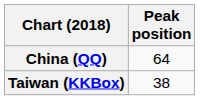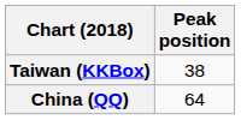 <table class="wikitable sortable plainrowheaders" style="text-align:center">
 <tr>
 <th scope="col">Chart (2018)</th>
 <th scope="col">Peak<br>position</th>
 </tr>
 <tr>
+<th scope="row">Taiwan (<a href='#'>KKBox</a>)</th>
+<td>38</td>
+</tr>
+<tr>
 <th scope="row">China (<a href='#'>QQ</a>)</th>
 <td>64</td>
 </tr>
-<tr>
-<th scope="row">Taiwan (<a href='#'>KKBox</a>)</th>
-<td>38</td>
-</tr>
 </table>
